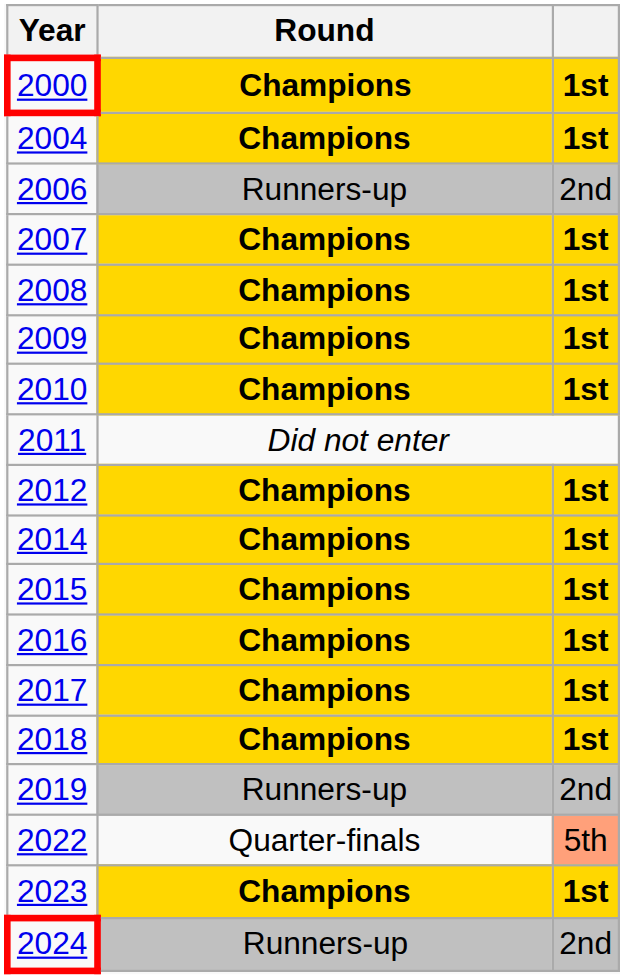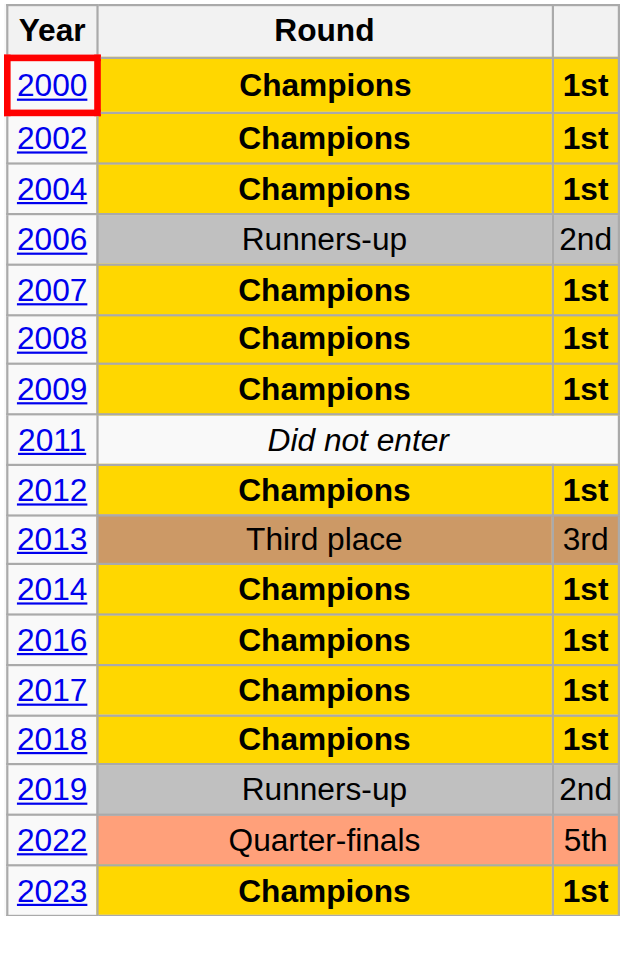 <table class="wikitable" style="text-align: center; font-size:90%">
 <tr>
 <th>Year</th>
 <th style="width:200px">Round</th>
 <th></th>
 </tr>
 <tr>
 <td style="border: 3px solid red"><a href='#'>2000</a></td>
+<td bgcolor=Gold><strong>Champions</strong></td>
+<td bgcolor=Gold><strong>1st</strong></td>
+</tr>
+<tr>
+<td><a href='#'>2002</a></td>
 <td bgcolor=Gold><strong>Champions</strong></td>
 <td bgcolor=Gold><strong>1st</strong></td>
 </tr>
 <tr>
 <td><a href='#'>2004</a></td>
 <td bgcolor=Gold><strong>Champions</strong></td>
 <td bgcolor=Gold><strong>1st</strong></td>
 </tr>
 <tr>
 <td><a href='#'>2006</a></td>
 <td bgcolor=Silver>Runners-up</td>
 <td bgcolor=Silver>2nd</td>
 </tr>
 <tr>
 <td><a href='#'>2007</a></td>
 <td bgcolor=Gold><strong>Champions</strong></td>
 <td bgcolor=Gold><strong>1st</strong></td>
 </tr>
 <tr>
 <td><a href='#'>2008</a></td>
 <td bgcolor=Gold><strong>Champions</strong></td>
 <td bgcolor=Gold><strong>1st</strong></td>
 </tr>
 <tr>
 <td><a href='#'>2009</a></td>
 <td bgcolor=Gold><strong>Champions</strong></td>
 <td bgcolor=Gold><strong>1st</strong></td>
 </tr>
 <tr>
-<td><a href='#'>2010</a></td>
-<td bgcolor=Gold><strong>Champions</strong></td>
-<td bgcolor=Gold><strong>1st</strong></td>
-</tr>
-<tr>
 <td><a href='#'>2011</a></td>
 <td colspan="2"><em>Did not enter</em></td>
 </tr>
 <tr>
 <td><a href='#'>2012</a></td>
 <td bgcolor=Gold><strong>Champions</strong></td>
 <td bgcolor=Gold><strong>1st</strong></td>
 </tr>
 <tr>
-<td><a href='#'>2014</a></td>
-<td bgcolor=Gold><strong>Champions</strong></td>
-<td bgcolor=Gold><strong>1st</strong></td>
+<td><a href='#'>2013</a></td>
+<td bgcolor="cc9966">Third place</td>
+<td bgcolor="cc9966">3rd</td>
 </tr>
 <tr>
-<td><a href='#'>2015</a></td>
+<td><a href='#'>2014</a></td>
 <td bgcolor=Gold><strong>Champions</strong></td>
 <td bgcolor=Gold><strong>1st</strong></td>
 </tr>
 <tr>
 <td><a href='#'>2016</a></td>
 <td bgcolor=Gold><strong>Champions</strong></td>
 <td bgcolor=Gold><strong>1st</strong></td>
 </tr>
 <tr>
 <td><a href='#'>2017</a></td>
 <td bgcolor=Gold><strong>Champions</strong></td>
 <td bgcolor=Gold><strong>1st</strong></td>
 </tr>
 <tr>
 <td><a href='#'>2018</a></td>
 <td bgcolor=Gold><strong>Champions</strong></td>
 <td bgcolor=Gold><strong>1st</strong></td>
 </tr>
 <tr>
 <td><a href='#'>2019</a></td>
 <td bgcolor=Silver>Runners-up</td>
 <td bgcolor=Silver>2nd</td>
 </tr>
 <tr>
 <td><a href='#'>2022</a></td>
-<td>Quarter-finals</td>
+<td style="background: lightsalmon;">Quarter-finals</td>
 <td style="background: lightsalmon;">5th</td>
 </tr>
 <tr>
 <td><a href='#'>2023</a></td>
 <td bgcolor=Gold><strong>Champions</strong></td>
 <td bgcolor=Gold><strong>1st</strong></td>
 </tr>
-<tr>
-<td style="border: 3px solid red"><a href='#'>2024</a></td>
-<td bgcolor=Silver>Runners-up</td>
-<td bgcolor=Silver>2nd</td>
-</tr>
 </table>
